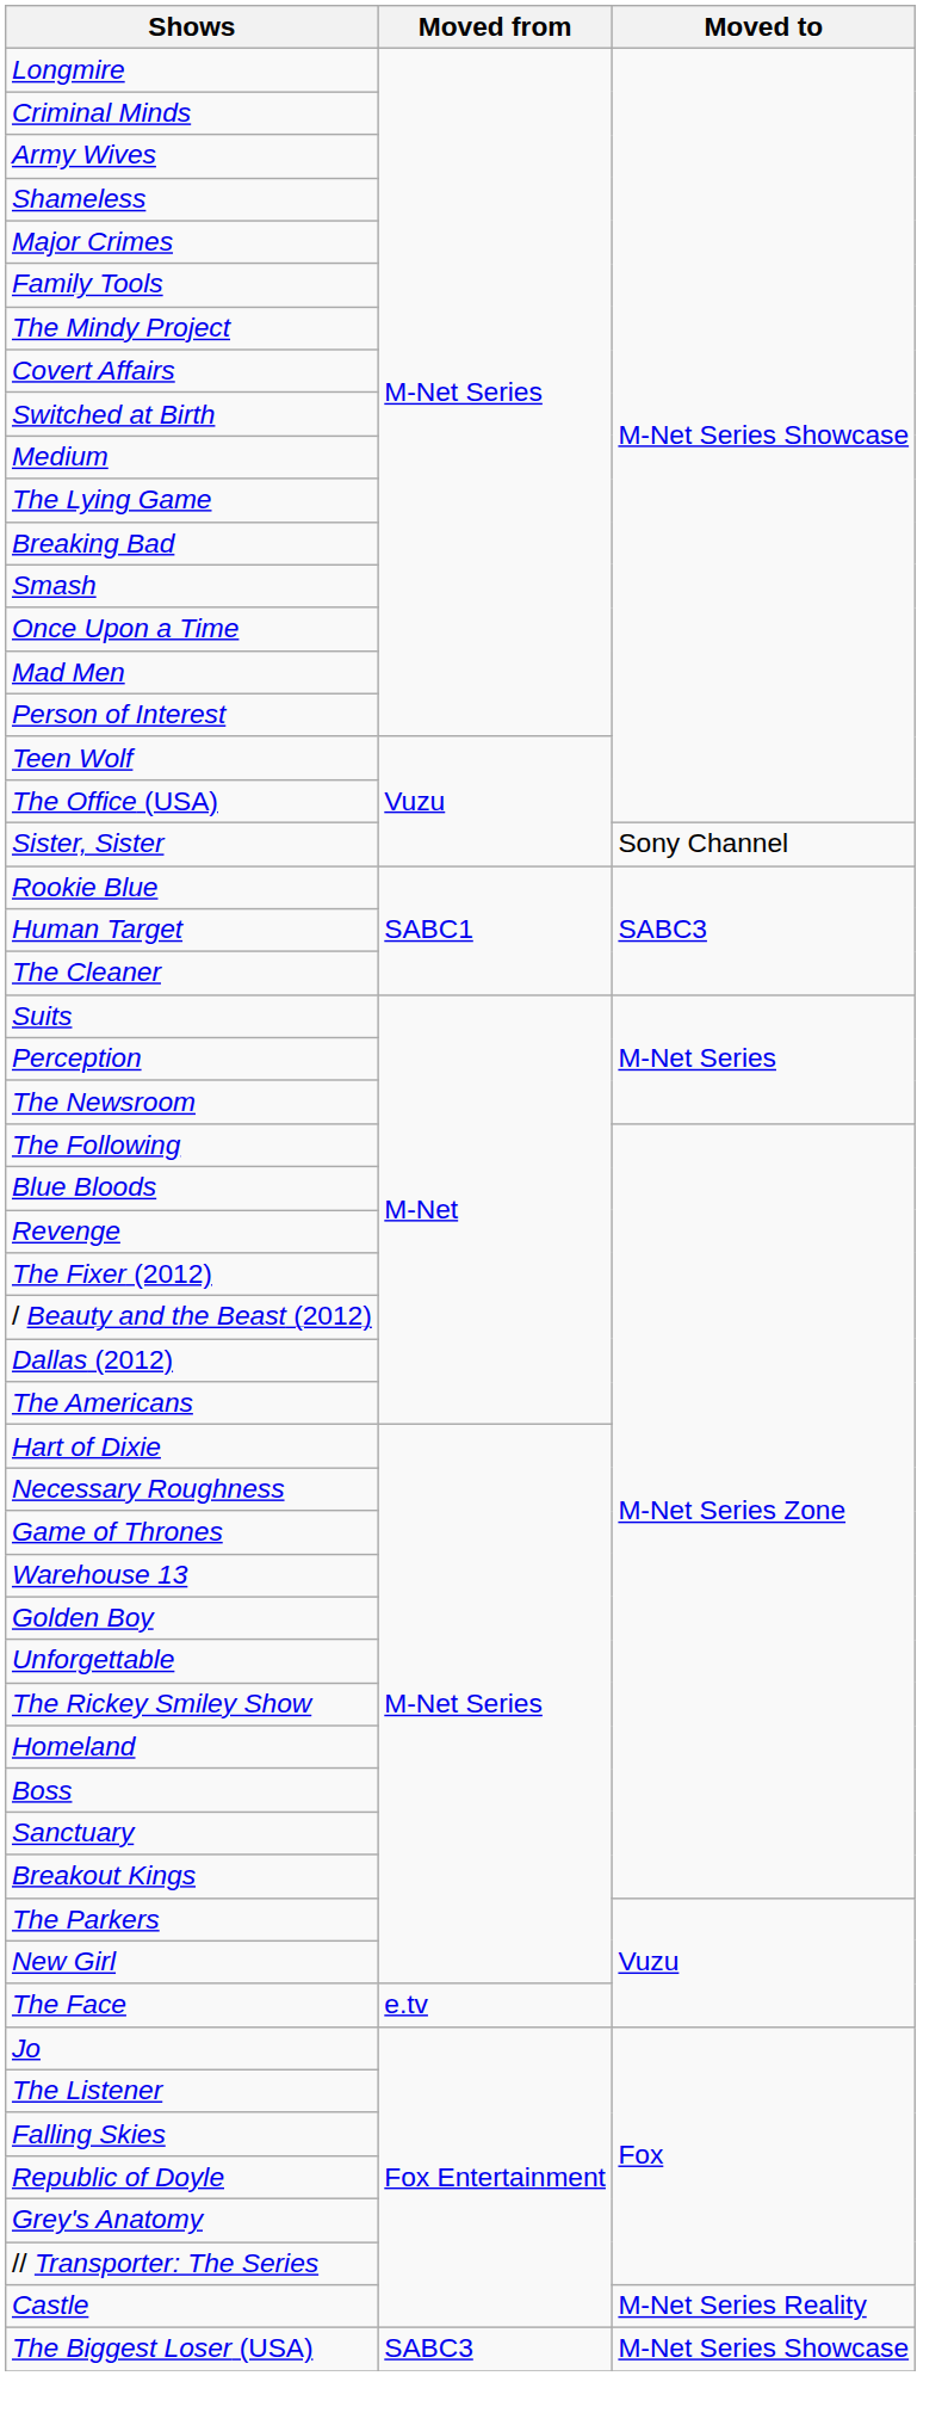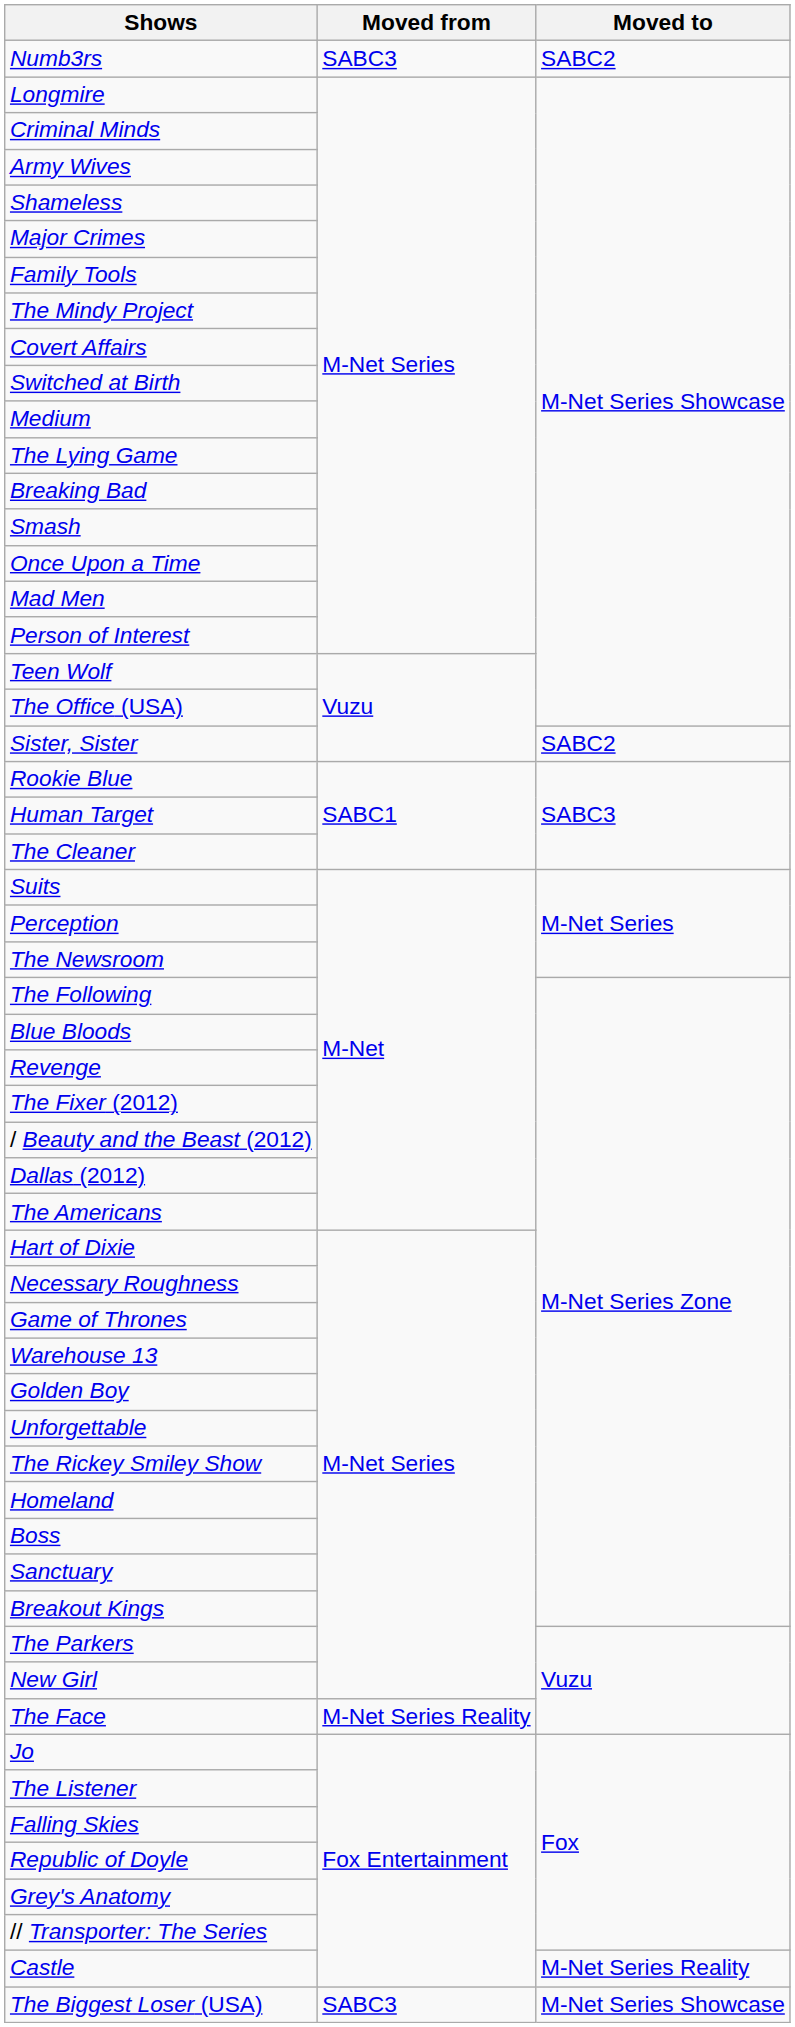 <table class="wikitable">
 <tr>
 <th>Shows</th>
 <th>Moved from</th>
 <th>Moved to</th>
+</tr>
+<tr>
+<td> <em><a href='#'>Numb3rs</a></em></td>
+<td><a href='#'>SABC3</a></td>
+<td><a href='#'>SABC2</a></td>
 </tr>
 <tr>
 <td> <em><a href='#'>Longmire</a></em></td>
 <td rowspan=16><a href='#'>M-Net Series</a></td>
 <td rowspan=18><a href='#'>M-Net Series Showcase</a></td>
 </tr>
 <tr>
 <td> <em><a href='#'>Criminal Minds</a></em></td>
 </tr>
 <tr>
 <td> <em><a href='#'>Army Wives</a></em></td>
 </tr>
 <tr>
 <td> <em><a href='#'>Shameless</a></em></td>
 </tr>
 <tr>
 <td> <em><a href='#'>Major Crimes</a></em></td>
 </tr>
 <tr>
 <td> <em><a href='#'>Family Tools</a></em></td>
 </tr>
 <tr>
 <td> <em><a href='#'>The Mindy Project</a></em></td>
 </tr>
 <tr>
 <td> <em><a href='#'>Covert Affairs</a></em></td>
 </tr>
 <tr>
 <td> <em><a href='#'>Switched at Birth</a></em></td>
 </tr>
 <tr>
 <td> <em><a href='#'>Medium</a></em></td>
 </tr>
 <tr>
 <td> <em><a href='#'>The Lying Game</a></em></td>
 </tr>
 <tr>
 <td> <em><a href='#'>Breaking Bad</a></em></td>
 </tr>
 <tr>
 <td> <em><a href='#'>Smash</a></em></td>
 </tr>
 <tr>
 <td> <em><a href='#'>Once Upon a Time</a></em></td>
 </tr>
 <tr>
 <td> <em><a href='#'>Mad Men</a></em></td>
 </tr>
 <tr>
 <td> <em><a href='#'>Person of Interest</a></em></td>
 </tr>
 <tr>
 <td> <em><a href='#'>Teen Wolf</a></em></td>
 <td rowspan=3><a href='#'>Vuzu</a></td>
 </tr>
 <tr>
 <td> <a href='#'><em>The Office</em> (USA)</a></td>
 </tr>
 <tr>
 <td> <em><a href='#'>Sister, Sister</a></em></td>
-<td>Sony Channel</td>
+<td><a href='#'>SABC2</a></td>
 </tr>
 <tr>
 <td> <em><a href='#'>Rookie Blue</a></em></td>
 <td rowspan=3><a href='#'>SABC1</a></td>
 <td rowspan=3><a href='#'>SABC3</a></td>
 </tr>
 <tr>
 <td> <em><a href='#'>Human Target</a></em></td>
 </tr>
 <tr>
 <td> <em><a href='#'>The Cleaner</a></em></td>
 </tr>
 <tr>
 <td> <em><a href='#'>Suits</a></em></td>
 <td rowspan=10><a href='#'>M-Net</a></td>
 <td rowspan=3><a href='#'>M-Net Series</a></td>
 </tr>
 <tr>
 <td> <em><a href='#'>Perception</a></em></td>
 </tr>
 <tr>
 <td> <em><a href='#'>The Newsroom</a></em></td>
 </tr>
 <tr>
 <td> <em><a href='#'>The Following</a></em></td>
 <td rowspan=18><a href='#'>M-Net Series Zone</a></td>
 </tr>
 <tr>
 <td> <em><a href='#'>Blue Bloods</a></em></td>
 </tr>
 <tr>
 <td> <em><a href='#'>Revenge</a></em></td>
 </tr>
 <tr>
 <td> <a href='#'><em>The Fixer</em> (2012)</a></td>
 </tr>
 <tr>
 <td>/ <a href='#'><em>Beauty and the Beast</em> (2012)</a></td>
 </tr>
 <tr>
 <td> <a href='#'><em>Dallas</em> (2012)</a></td>
 </tr>
 <tr>
 <td> <em><a href='#'>The Americans</a></em></td>
 </tr>
 <tr>
 <td> <em><a href='#'>Hart of Dixie</a></em></td>
 <td rowspan=13><a href='#'>M-Net Series</a></td>
 </tr>
 <tr>
 <td> <em><a href='#'>Necessary Roughness</a></em></td>
 </tr>
 <tr>
 <td> <em><a href='#'>Game of Thrones</a></em></td>
 </tr>
 <tr>
 <td> <em><a href='#'>Warehouse 13</a></em></td>
 </tr>
 <tr>
 <td> <em><a href='#'>Golden Boy</a></em></td>
 </tr>
 <tr>
 <td> <em><a href='#'>Unforgettable</a></em></td>
 </tr>
 <tr>
 <td> <em><a href='#'>The Rickey Smiley Show</a></em></td>
 </tr>
 <tr>
 <td> <em><a href='#'>Homeland</a></em></td>
 </tr>
 <tr>
 <td> <em><a href='#'>Boss</a></em></td>
 </tr>
 <tr>
 <td> <em><a href='#'>Sanctuary</a></em></td>
 </tr>
 <tr>
 <td> <em><a href='#'>Breakout Kings</a></em></td>
 </tr>
 <tr>
 <td> <em><a href='#'>The Parkers</a></em></td>
 <td rowspan=3><a href='#'>Vuzu</a></td>
 </tr>
 <tr>
 <td> <em><a href='#'>New Girl</a></em></td>
 </tr>
 <tr>
 <td> <em><a href='#'>The Face</a></em></td>
-<td><a href='#'>e.tv</a></td>
+<td><a href='#'>M-Net Series Reality</a></td>
 </tr>
 <tr>
 <td> <em><a href='#'>Jo</a></em></td>
 <td rowspan=7><a href='#'>Fox Entertainment</a></td>
 <td rowspan=6><a href='#'>Fox</a></td>
 </tr>
 <tr>
 <td> <em><a href='#'>The Listener</a></em></td>
 </tr>
 <tr>
 <td> <em><a href='#'>Falling Skies</a></em></td>
 </tr>
 <tr>
 <td> <em><a href='#'>Republic of Doyle</a></em></td>
 </tr>
 <tr>
 <td> <em><a href='#'>Grey's Anatomy</a></em></td>
 </tr>
 <tr>
 <td>// <em><a href='#'>Transporter: The Series</a></em></td>
 </tr>
 <tr>
 <td> <em><a href='#'>Castle</a></em></td>
 <td><a href='#'>M-Net Series Reality</a></td>
 </tr>
 <tr>
 <td> <a href='#'><em>The Biggest Loser</em> (USA)</a></td>
 <td><a href='#'>SABC3</a></td>
 <td><a href='#'>M-Net Series Showcase</a></td>
 </tr>
 </table>
